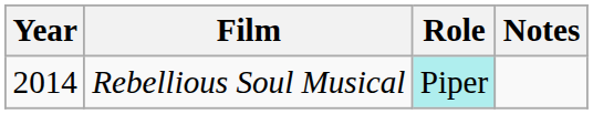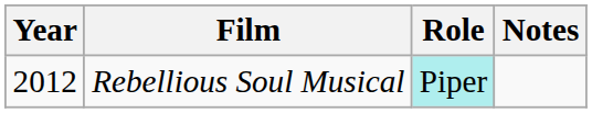 <table class="wikitable">
 <tr>
 <th>Year</th>
 <th>Film</th>
 <th>Role</th>
 <th>Notes</th>
 </tr>
 <tr>
-<td>2014</td>
+<td>2012</td>
 <td><em>Rebellious Soul Musical</em></td>
 <td style="background: paleturquoise;">Piper</td>
 <td></td>
 </tr>
 </table>
